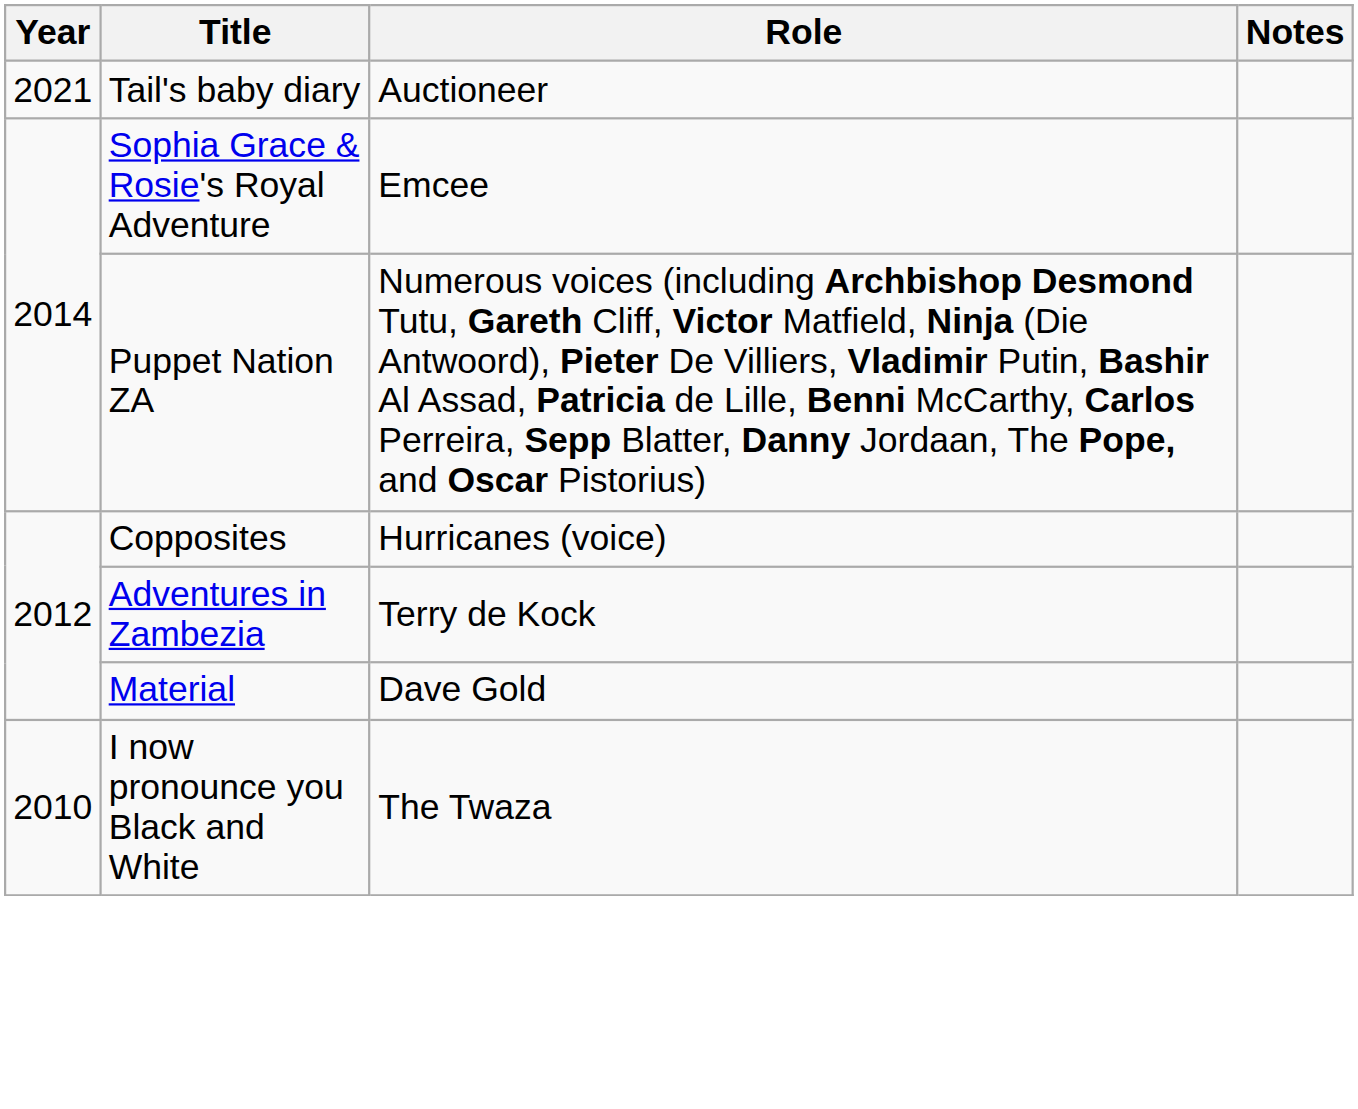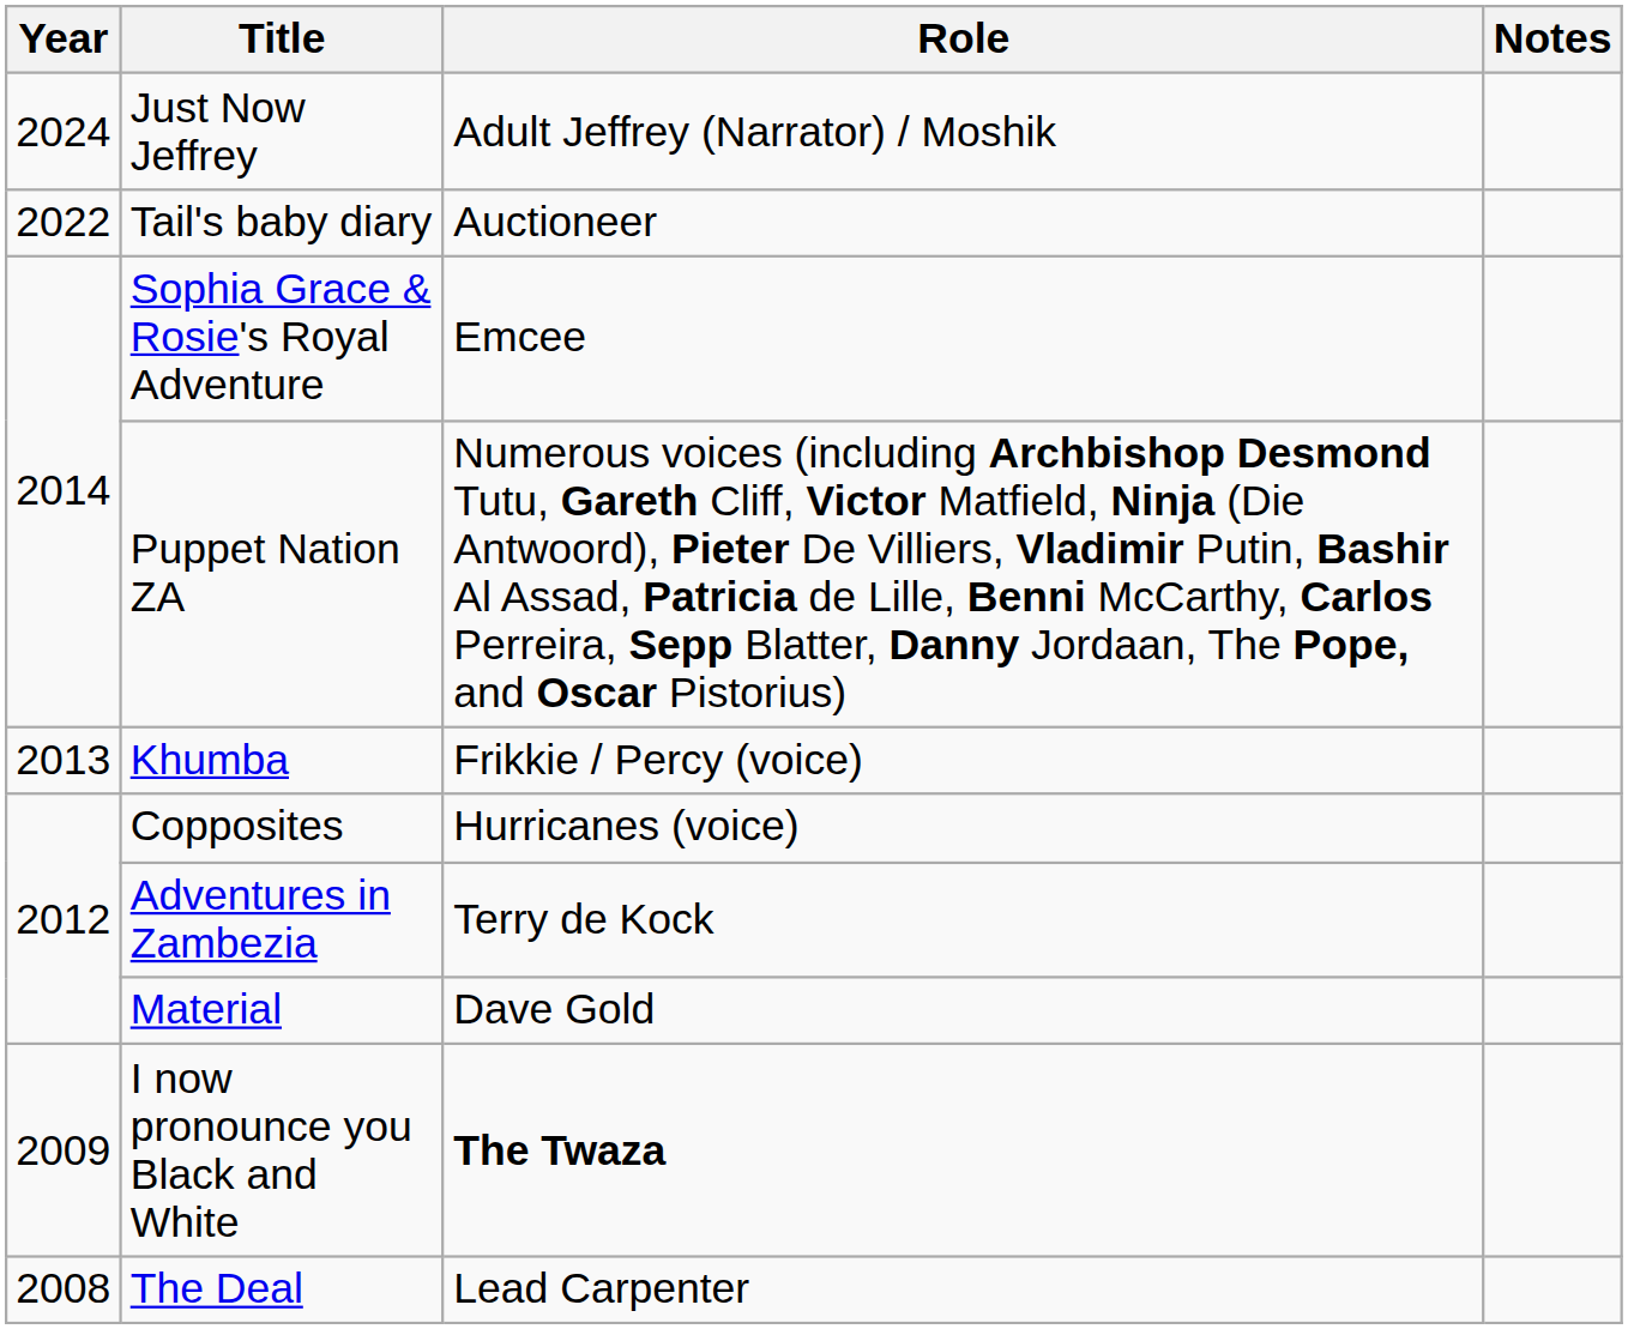 <table class="wikitable sortable">
 <tr>
 <th>Year</th>
 <th>Title</th>
 <th>Role</th>
 <th class="unsortable">Notes</th>
 </tr>
 <tr>
-<td>2021</td>
+<td>2024</td>
+<td>Just Now Jeffrey</td>
+<td>Adult Jeffrey (Narrator) / Moshik</td>
+<td></td>
+</tr>
+<tr>
+<td>2022</td>
 <td align="left">Tail's baby diary</td>
 <td>Auctioneer</td>
 <td></td>
 </tr>
 <tr>
 <td rowspan="2">2014</td>
 <td align="left"><a href='#'>Sophia Grace & Rosie</a>'s Royal Adventure</td>
 <td>Emcee</td>
 <td></td>
 </tr>
 <tr>
 <td align="left">Puppet Nation ZA</td>
 <td>Numerous voices (including <strong>Archbishop Desmond</strong> Tutu, <strong>Gareth</strong> Cliff, <strong>Victor</strong> Matfield, <strong>Ninja</strong> (Die Antwoord), <strong>Pieter</strong> De Villiers, <strong>Vladimir</strong> Putin, <strong>Bashir</strong> Al Assad, <strong>Patricia</strong> de Lille, <strong>Benni</strong> McCarthy, <strong>Carlos</strong> Perreira, <strong>Sepp</strong> Blatter, <strong>Danny</strong> Jordaan, The <strong>Pope,</strong> and <strong>Oscar</strong> Pistorius)</td>
+<td></td>
+</tr>
+<tr>
+<td>2013</td>
+<td align="left"><a href='#'>Khumba</a></td>
+<td>Frikkie / Percy (voice)</td>
 <td></td>
 </tr>
 <tr>
 <td rowspan="3">2012</td>
 <td align="left">Copposites</td>
 <td>Hurricanes (voice)</td>
 <td></td>
 </tr>
 <tr>
 <td align="left"><a href='#'>Adventures in Zambezia</a></td>
 <td>Terry de Kock</td>
 <td></td>
 </tr>
 <tr>
 <td align="left"><a href='#'>Material</a></td>
 <td>Dave Gold</td>
 <td></td>
 </tr>
 <tr>
-<td>2010</td>
+<td>2009</td>
 <td align="left">I now pronounce you Black and White</td>
-<td>The Twaza</td>
+<td><strong>The Twaza</strong></td>
+<td></td>
+</tr>
+<tr>
+<td>2008</td>
+<td align="left"><a href='#'>The Deal</a></td>
+<td>Lead Carpenter</td>
 <td></td>
 </tr>
 </table>
